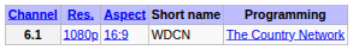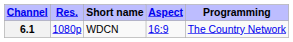 <table class="wikitable">
 <tr>
 <th style="background-color: #bdbdff" scope = "col"><a href='#'>Channel</a></th>
 <th style="background-color: #bdbdff" scope = "col"><a href='#'>Res.</a></th>
+<th style="background-color: #bdbdff" scope = "col">Short name</th>
 <th style="background-color: #bdbdff" scope = "col"><a href='#'>Aspect</a></th>
-<th style="background-color: #bdbdff" scope = "col">Short name</th>
 <th style="background-color: #bdbdff" scope = "col">Programming</th>
 </tr>
 <tr>
 <th scope = "row">6.1</th>
 <td><a href='#'>1080p</a></td>
+<td>WDCN</td>
 <td><a href='#'>16:9</a></td>
-<td>WDCN</td>
 <td><a href='#'>The Country Network</a></td>
 </tr>
 </table>
